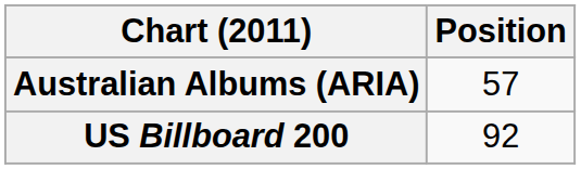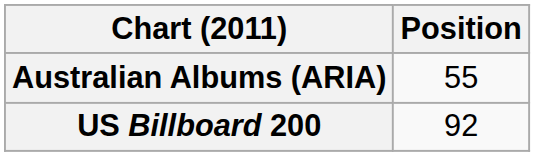 <table class="wikitable sortable plainrowheaders" style="text-align:center">
 <tr>
 <th scope="col">Chart (2011)</th>
 <th scope="col">Position</th>
 </tr>
 <tr>
 <th scope="row">Australian Albums (ARIA)</th>
-<td>57</td>
+<td>55</td>
 </tr>
 <tr>
 <th scope="row">US <em>Billboard</em> 200</th>
 <td>92</td>
 </tr>
 </table>
